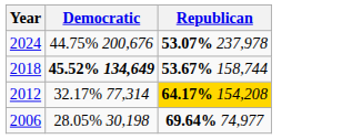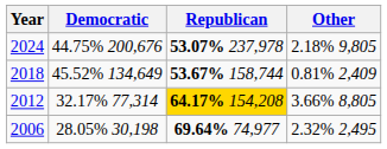 <table class="wikitable" style="float:center; margin:1em; font-size:95%;">
 <tr>
 <th>Year</th>
 <th><a href='#'>Democratic</a></th>
 <th><a href='#'>Republican</a></th>
+<th><a href='#'>Other</a></th>
 </tr>
 <tr>
 <td align="center" ><a href='#'>2024</a></td>
 <td align="center" >44.75% <em>200,676</em></td>
 <td align="center" ><strong>53.07%</strong> <em>237,978</em></td>
+<td align="center" >2.18% <em>9,805</em></td>
 </tr>
 <tr>
 <td align="center" ><a href='#'>2018</a></td>
-<td align="center" ><strong>45.52% <em>134,649</em></strong></td>
+<td align="center" >45.52% <em>134,649</em></td>
 <td align="center" ><strong>53.67%</strong> <em>158,744</em></td>
+<td align="center" >0.81% <em>2,409</em></td>
 </tr>
 <tr>
 <td align="center" ><a href='#'>2012</a></td>
 <td align="center" >32.17% <em>77,314</em></td>
 <td align="center"  style="background: gold;"><strong>64.17%</strong> <em>154,208</em></td>
+<td align="center" >3.66% <em>8,805</em></td>
 </tr>
 <tr>
 <td align="center" ><a href='#'>2006</a></td>
 <td align="center" >28.05% <em>30,198</em></td>
 <td align="center" ><strong>69.64%</strong> <em>74,977</em></td>
+<td align="center" >2.32% <em>2,495</em></td>
 </tr>
 </table>
